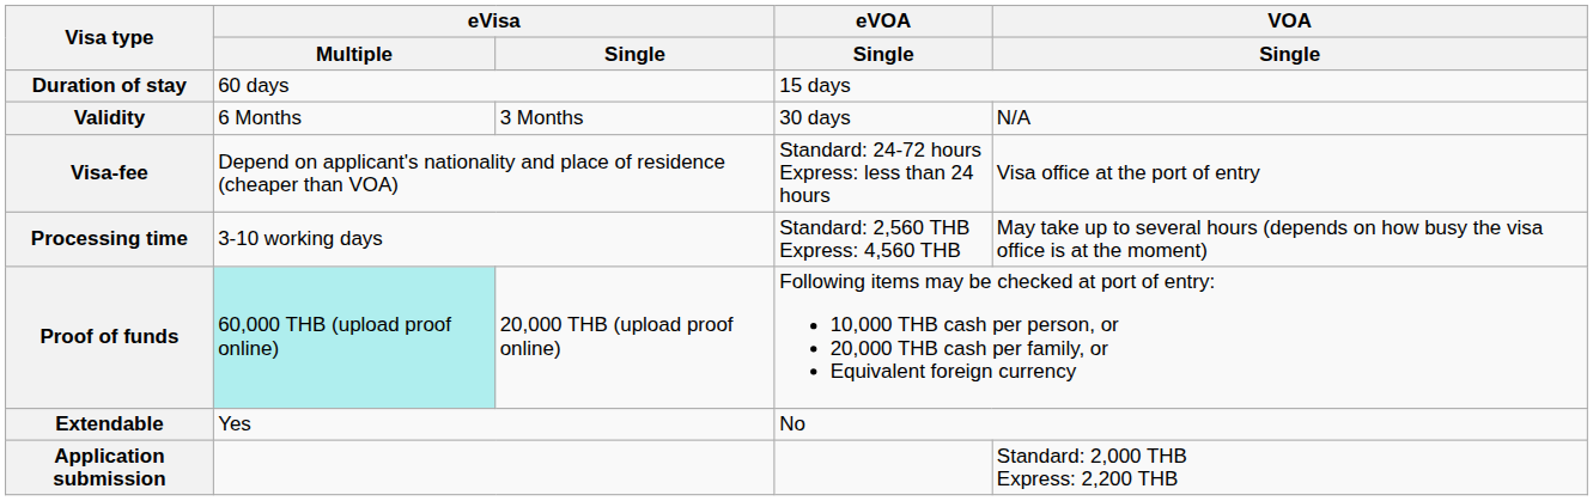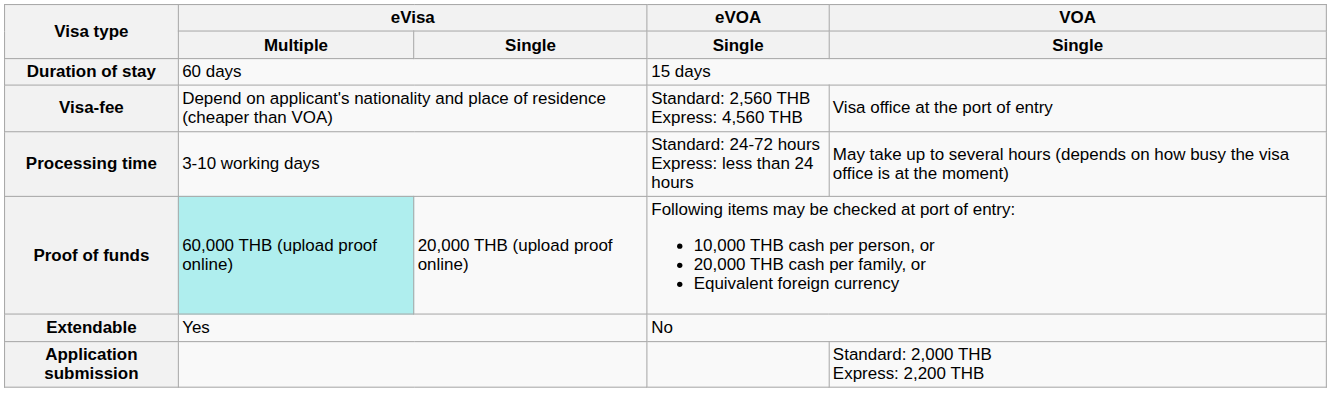 <table class="wikitable">
 <tr>
 <th rowspan="2">Visa type</th>
 <th colspan="2">eVisa</th>
 <th>eVOA</th>
 <th>VOA</th>
 </tr>
 <tr>
 <th>Multiple</th>
 <th>Single</th>
 <th>Single</th>
 <th>Single</th>
 </tr>
 <tr>
 <th>Duration of stay</th>
 <td colspan="2">60 days</td>
 <td colspan="2">15 days</td>
 </tr>
 <tr>
-<th>Validity</th>
-<td>6 Months</td>
-<td>3 Months</td>
-<td>30 days</td>
-<td>N/A</td>
-</tr>
-<tr>
 <th>Visa-fee</th>
 <td colspan="2">Depend on applicant's nationality and place of residence (cheaper than VOA)</td>
-<td>Standard: 24-72 hours<br>Express: less than 24 hours</td>
+<td>Standard: 2,560 THB<br>Express: 4,560 THB</td>
 <td>Visa office at the port of entry</td>
 </tr>
 <tr>
 <th>Processing time</th>
 <td colspan="2">3-10 working days</td>
-<td>Standard: 2,560 THB<br>Express: 4,560 THB</td>
+<td>Standard: 24-72 hours<br>Express: less than 24 hours</td>
 <td>May take up to several hours (depends on how busy the visa office is at the moment)</td>
 </tr>
 <tr>
 <th>Proof of funds</th>
 <td style="background: paleturquoise;">60,000 THB (upload proof online)</td>
 <td>20,000 THB (upload proof online)</td>
 <td colspan="2">Following items may be checked at port of entry:<br><ul><li>10,000 THB cash per person, or</li><li>20,000 THB cash per family, or</li><li>Equivalent foreign currency</li></ul></td>
 </tr>
 <tr>
 <th>Extendable</th>
 <td colspan="2">Yes</td>
 <td colspan="2">No</td>
 </tr>
 <tr>
 <th>Application submission</th>
 <td colspan="2"></td>
 <td></td>
 <td>Standard: 2,000 THB<br>Express: 2,200 THB</td>
 </tr>
 </table>
